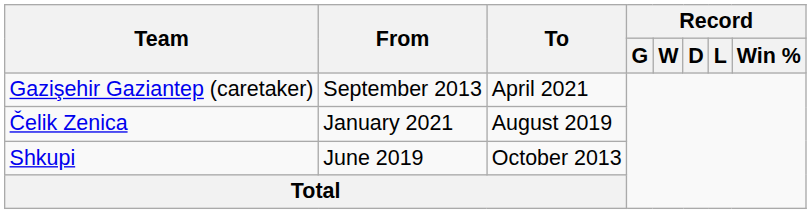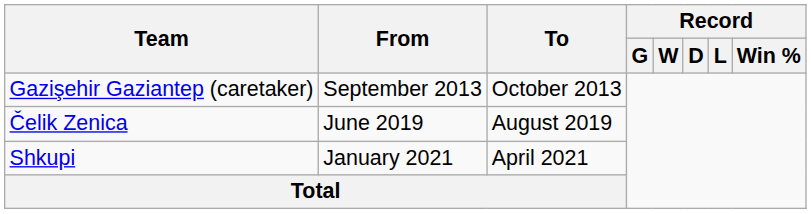 <table class="wikitable" tyle="text-align: center">
 <tr>
 <th rowspan="2">Team</th>
 <th rowspan="2">From</th>
 <th rowspan="2">To</th>
 <th colspan="5">Record</th>
 </tr>
 <tr>
 <th>G</th>
 <th>W</th>
 <th>D</th>
 <th>L</th>
 <th>Win %</th>
 </tr>
 <tr>
 <td align=left><a href='#'>Gazişehir Gaziantep</a> (caretaker)</td>
 <td align=left>September 2013</td>
-<td align=left>April 2021<br></td>
+<td align=left>October 2013<br></td>
 </tr>
 <tr>
 <td align=left><a href='#'>Čelik Zenica</a></td>
-<td align=left>January 2021</td>
+<td align=left>June 2019</td>
 <td align=left>August 2019<br></td>
 </tr>
 <tr>
 <td align=left><a href='#'>Shkupi</a></td>
-<td align=left>June 2019</td>
-<td align=left>October 2013<br></td>
+<td align=left>January 2021</td>
+<td align=left>April 2021<br></td>
 </tr>
 <tr>
 <th colspan="3">Total<br></th>
 </tr>
 </table>
